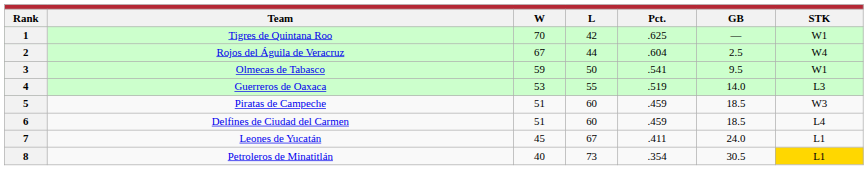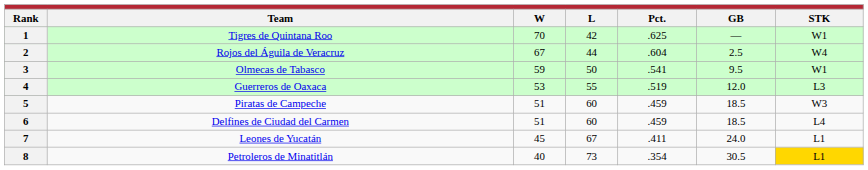 <table class="wikitable plainrowheaders" width="100%" style="text-align:center;">
 <tr>
 <th style="background:#B52735;" colspan="7"></th>
 </tr>
 <tr>
 <th scope="col" width="5%">Rank</th>
 <th>Team</th>
 <th>W</th>
 <th>L</th>
 <th>Pct.</th>
 <th>GB</th>
 <th>STK</th>
 </tr>
 <tr style="background-color:#ccffcc;">
 <th>1</th>
 <td><a href='#'>Tigres de Quintana Roo</a></td>
 <td>70</td>
 <td>42</td>
 <td>.625</td>
 <td>—</td>
 <td>W1</td>
 </tr>
 <tr style="background-color:#ccffcc;">
 <th>2</th>
 <td><a href='#'>Rojos del Águila de Veracruz</a></td>
 <td>67</td>
 <td>44</td>
 <td>.604</td>
 <td>2.5</td>
 <td>W4</td>
 </tr>
 <tr style="background-color:#ccffcc;">
 <th>3</th>
 <td><a href='#'>Olmecas de Tabasco</a></td>
 <td>59</td>
 <td>50</td>
 <td>.541</td>
 <td>9.5</td>
 <td>W1</td>
 </tr>
 <tr style="background-color:#ccffcc;">
 <th>4</th>
 <td><a href='#'>Guerreros de Oaxaca</a></td>
 <td>53</td>
 <td>55</td>
 <td>.519</td>
-<td>14.0</td>
+<td>12.0</td>
 <td>L3</td>
 </tr>
 <tr>
 <th>5</th>
 <td><a href='#'>Piratas de Campeche</a></td>
 <td>51</td>
 <td>60</td>
 <td>.459</td>
 <td>18.5</td>
 <td>W3</td>
 </tr>
 <tr>
 <th>6</th>
 <td><a href='#'>Delfines de Ciudad del Carmen</a></td>
 <td>51</td>
 <td>60</td>
 <td>.459</td>
 <td>18.5</td>
 <td>L4</td>
 </tr>
 <tr>
 <th>7</th>
 <td><a href='#'>Leones de Yucatán</a></td>
 <td>45</td>
 <td>67</td>
 <td>.411</td>
 <td>24.0</td>
 <td>L1</td>
 </tr>
 <tr>
 <th>8</th>
 <td><a href='#'>Petroleros de Minatitlán</a></td>
 <td>40</td>
 <td>73</td>
 <td>.354</td>
 <td>30.5</td>
 <td style="background: gold;">L1</td>
 </tr>
 </table>
